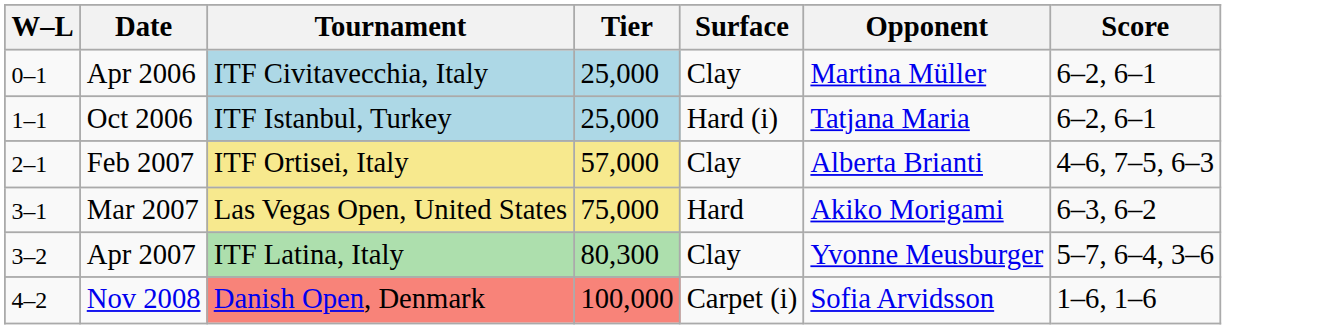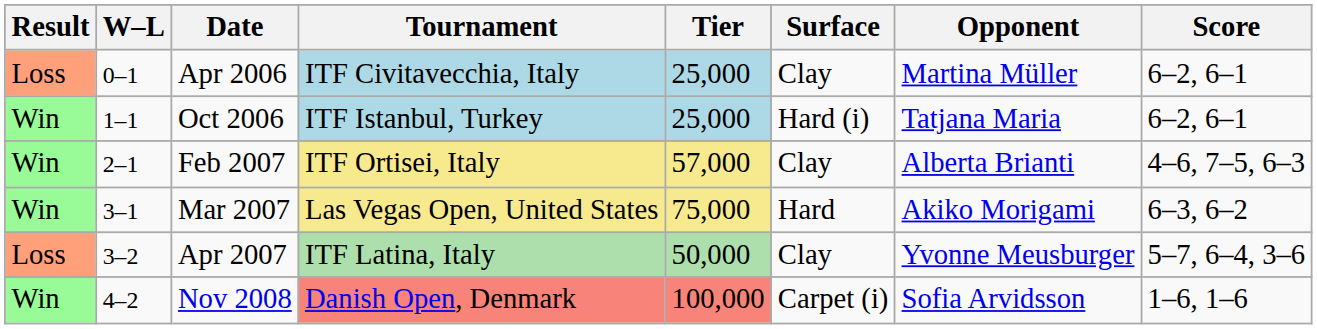 <table class="sortable wikitable">
 <tr>
+<th>Result</th>
 <th class="unsortable">W–L</th>
 <th>Date</th>
 <th>Tournament</th>
 <th>Tier</th>
 <th>Surface</th>
 <th>Opponent</th>
 <th>Score</th>
 </tr>
 <tr>
+<td style="background:#ffa07a;">Loss</td>
 <td><small>0–1</small></td>
 <td>Apr 2006</td>
 <td bgcolor=lightblue>ITF Civitavecchia, Italy</td>
 <td bgcolor=lightblue>25,000</td>
 <td>Clay</td>
 <td> <a href='#'>Martina Müller</a></td>
 <td>6–2, 6–1</td>
 </tr>
 <tr>
+<td style="background:#98fb98;">Win</td>
 <td><small>1–1</small></td>
 <td>Oct 2006</td>
 <td bgcolor=lightblue>ITF Istanbul, Turkey</td>
 <td bgcolor=lightblue>25,000</td>
 <td>Hard (i)</td>
 <td> <a href='#'>Tatjana Maria</a></td>
 <td>6–2, 6–1</td>
 </tr>
 <tr>
+<td style="background:#98fb98;">Win</td>
 <td><small>2–1</small></td>
 <td>Feb 2007</td>
 <td bgcolor=f7e98e>ITF Ortisei, Italy</td>
 <td bgcolor=f7e98e>57,000</td>
 <td>Clay</td>
 <td> <a href='#'>Alberta Brianti</a></td>
 <td>4–6, 7–5, 6–3</td>
 </tr>
 <tr>
+<td style="background:#98fb98;">Win</td>
 <td><small>3–1</small></td>
 <td>Mar 2007</td>
 <td bgcolor=f7e98e>Las Vegas Open, United States</td>
 <td bgcolor=f7e98e>75,000</td>
 <td>Hard</td>
 <td> <a href='#'>Akiko Morigami</a></td>
 <td>6–3, 6–2</td>
 </tr>
 <tr>
+<td style="background:#ffa07a;">Loss</td>
 <td><small>3–2</small></td>
 <td>Apr 2007</td>
 <td bgcolor=addfad>ITF Latina, Italy</td>
-<td bgcolor=addfad>80,300</td>
+<td bgcolor=addfad>50,000</td>
 <td>Clay</td>
 <td> <a href='#'>Yvonne Meusburger</a></td>
 <td>5–7, 6–4, 3–6</td>
 </tr>
 <tr>
+<td style="background:#98fb98;">Win</td>
 <td><small>4–2</small></td>
 <td><a href='#'>Nov 2008</a></td>
 <td bgcolor=f88379><a href='#'>Danish Open</a>, Denmark</td>
 <td bgcolor=f88379>100,000</td>
 <td>Carpet (i)</td>
 <td> <a href='#'>Sofia Arvidsson</a></td>
 <td>1–6, 1–6</td>
 </tr>
 </table>
